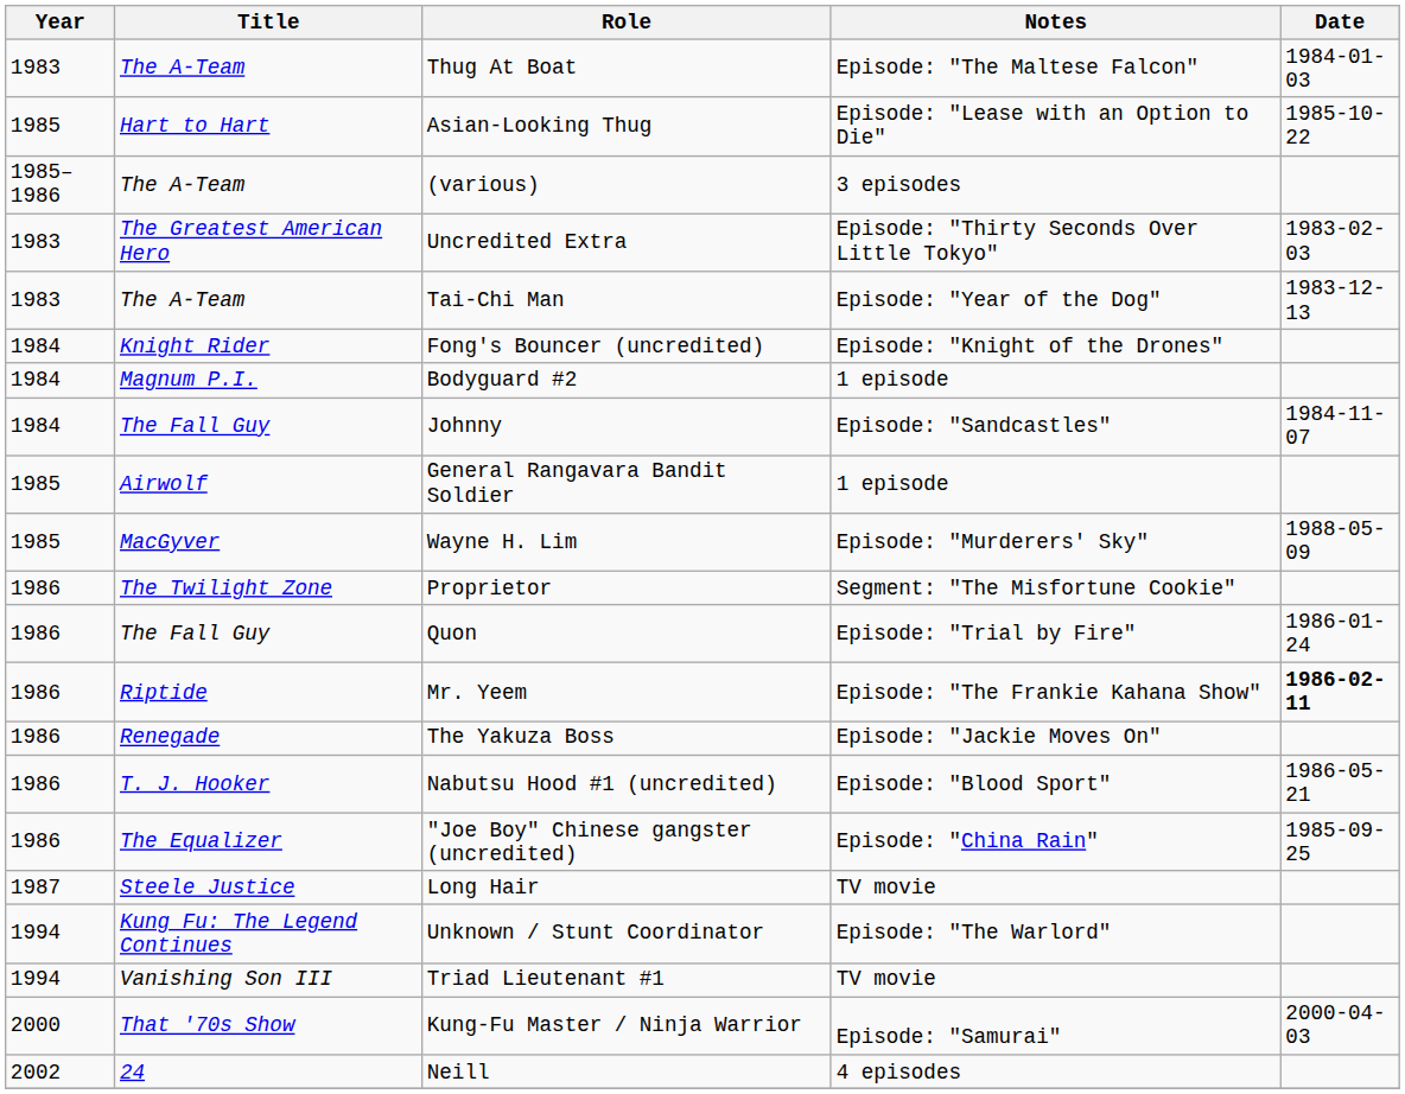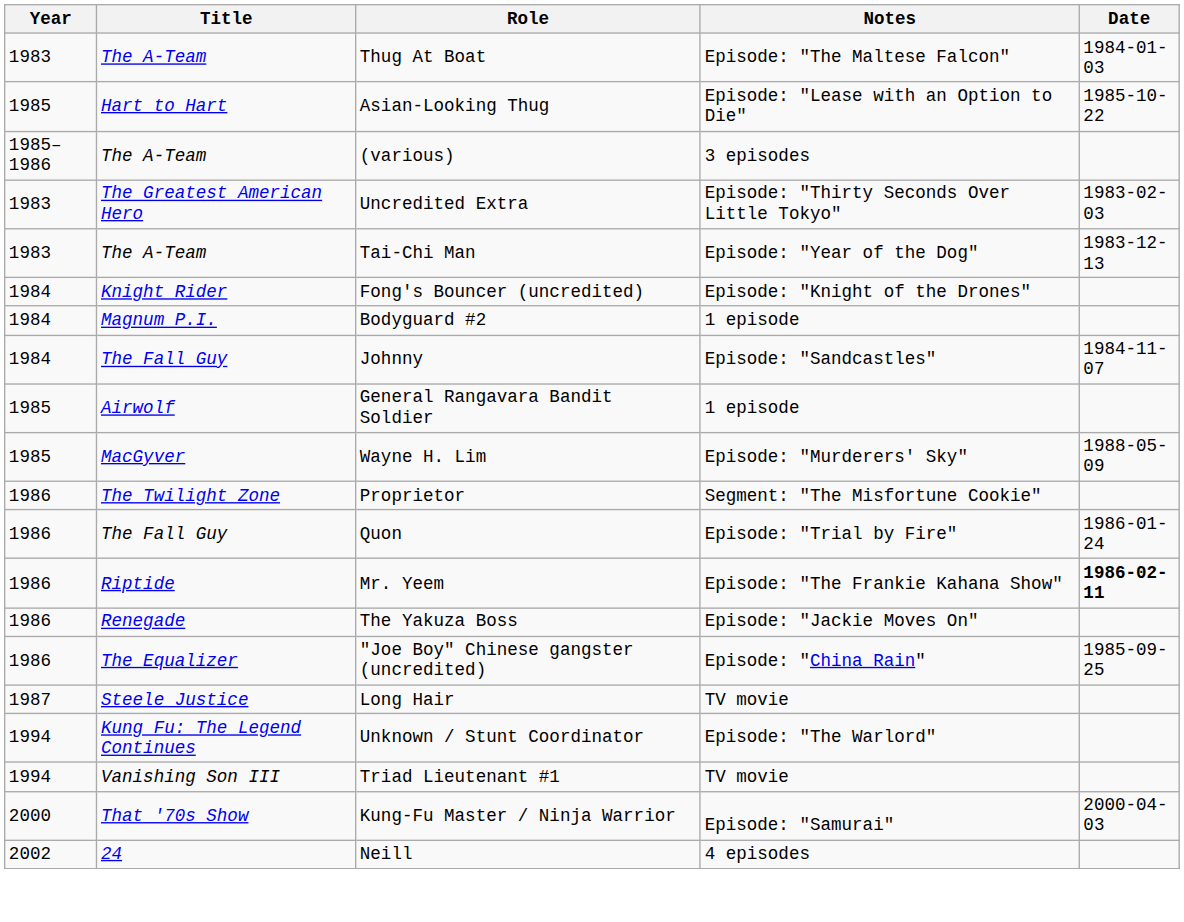 <table class="wikitable sortable">
 <tr>
 <th>Year</th>
 <th>Title</th>
 <th>Role</th>
 <th>Notes</th>
 <th>Date</th>
 </tr>
 <tr>
 <td>1983</td>
 <td><em><a href='#'>The A-Team</a></em></td>
 <td>Thug At Boat</td>
 <td>Episode: "The Maltese Falcon"  </td>
 <td>1984-01-03</td>
 </tr>
 <tr>
 <td>1985</td>
 <td><em><a href='#'>Hart to Hart</a></em></td>
 <td>Asian-Looking Thug</td>
 <td>Episode: "Lease with an Option to Die" </td>
 <td>1985-10-22</td>
 </tr>
 <tr>
 <td>1985–1986</td>
 <td><em>The A-Team</em></td>
 <td>(various)</td>
 <td>3 episodes</td>
 <td></td>
 </tr>
 <tr>
 <td>1983</td>
 <td><em><a href='#'>The Greatest American Hero</a></em></td>
 <td>Uncredited Extra</td>
 <td>Episode: "Thirty Seconds Over Little Tokyo" </td>
 <td>1983-02-03</td>
 </tr>
 <tr>
 <td>1983</td>
 <td><em>The A-Team</em></td>
 <td>Tai-Chi Man</td>
 <td>Episode: "Year of the Dog" </td>
 <td>1983-12-13</td>
 </tr>
 <tr>
 <td>1984</td>
 <td><em><a href='#'>Knight Rider</a></em></td>
 <td>Fong's Bouncer (uncredited)</td>
 <td>Episode: "Knight of the Drones" </td>
 <td></td>
 </tr>
 <tr>
 <td>1984</td>
 <td><em><a href='#'>Magnum P.I.</a></em></td>
 <td>Bodyguard #2</td>
 <td>1 episode</td>
 <td></td>
 </tr>
 <tr>
 <td>1984</td>
 <td><em><a href='#'>The Fall Guy</a></em></td>
 <td>Johnny</td>
 <td>Episode: "Sandcastles" </td>
 <td>1984-11-07</td>
 </tr>
 <tr>
 <td>1985</td>
 <td><em><a href='#'>Airwolf</a></em></td>
 <td>General Rangavara Bandit Soldier</td>
 <td>1 episode</td>
 <td></td>
 </tr>
 <tr>
 <td>1985</td>
 <td><em><a href='#'>MacGyver</a></em></td>
 <td>Wayne H. Lim</td>
 <td>Episode: "Murderers' Sky" </td>
 <td>1988-05-09</td>
 </tr>
 <tr>
 <td>1986</td>
 <td><em><a href='#'>The Twilight Zone</a></em></td>
 <td>Proprietor</td>
 <td>Segment: "The Misfortune Cookie"</td>
 <td></td>
 </tr>
 <tr>
 <td>1986</td>
 <td><em>The Fall Guy</em></td>
 <td>Quon</td>
 <td>Episode: "Trial by Fire" </td>
 <td>1986-01-24</td>
 </tr>
 <tr>
 <td>1986</td>
 <td><em><a href='#'>Riptide</a></em></td>
 <td>Mr. Yeem</td>
 <td>Episode: "The Frankie Kahana Show" </td>
 <td><strong>1986-02-11</strong></td>
 </tr>
 <tr>
 <td>1986</td>
 <td><em><a href='#'>Renegade</a></em></td>
 <td>The Yakuza Boss</td>
 <td>Episode: "Jackie Moves On" </td>
 </tr>
 <tr>
 <td>1986</td>
-<td><em><a href='#'>T. J. Hooker</a></em></td>
-<td>Nabutsu Hood #1 (uncredited)</td>
-<td>Episode: "Blood Sport" </td>
-<td>1986-05-21</td>
-</tr>
-<tr>
-<td>1986</td>
 <td><em><a href='#'>The Equalizer</a></em></td>
 <td>"Joe Boy" Chinese gangster (uncredited)</td>
 <td>Episode: "<a href='#'>China Rain</a>" </td>
 <td>1985-09-25</td>
 </tr>
 <tr>
 <td>1987</td>
 <td><em><a href='#'>Steele Justice</a></em></td>
 <td>Long Hair</td>
 <td>TV movie</td>
 <td></td>
 </tr>
 <tr>
 <td>1994</td>
 <td><em><a href='#'>Kung Fu: The Legend Continues</a></em></td>
 <td>Unknown / Stunt Coordinator</td>
 <td>Episode: "The Warlord"</td>
 <td></td>
 </tr>
 <tr>
 <td>1994</td>
 <td><em>Vanishing Son III</em></td>
 <td>Triad Lieutenant #1</td>
 <td>TV movie</td>
 <td></td>
 </tr>
 <tr>
 <td>2000</td>
 <td><em><a href='#'>That '70s Show</a></em></td>
 <td>Kung-Fu Master / Ninja Warrior</td>
 <td><br>Episode: "Samurai" </td>
 <td>2000-04-03</td>
 </tr>
 <tr>
 <td>2002</td>
 <td><em><a href='#'>24</a></em></td>
 <td>Neill</td>
 <td>4 episodes </td>
 <td></td>
 </tr>
 <tr>
 </tr>
 </table>
